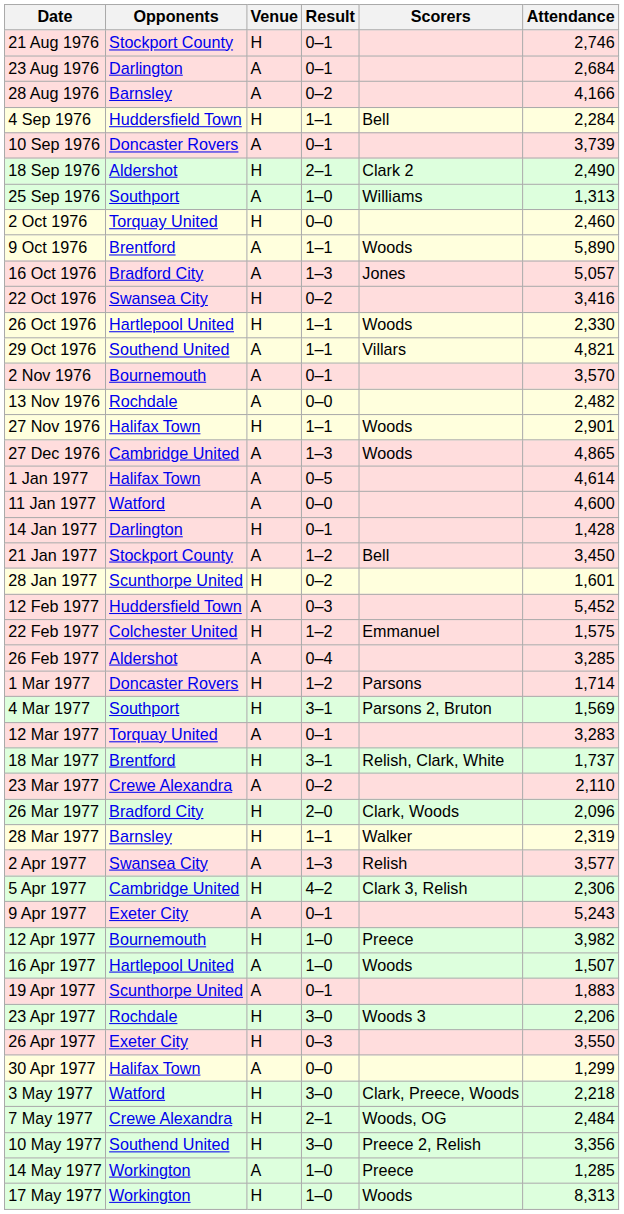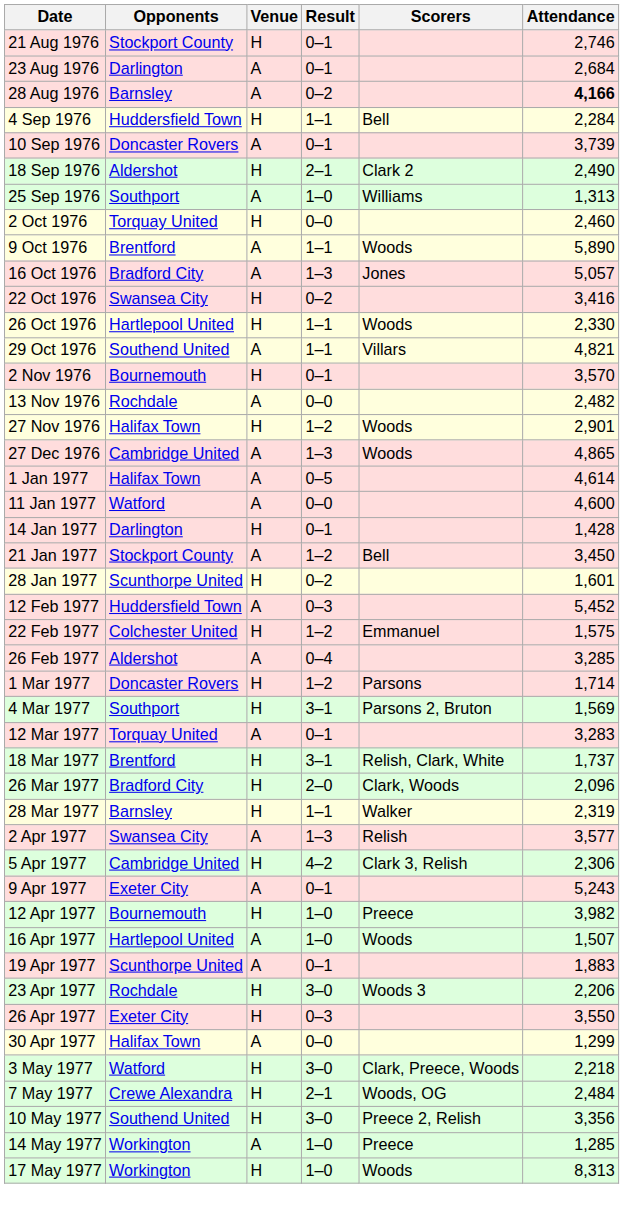 <table class="wikitable sortable">
 <tr>
 <th>Date</th>
 <th>Opponents</th>
 <th>Venue</th>
 <th>Result</th>
 <th>Scorers</th>
 <th>Attendance</th>
 </tr>
 <tr bgcolor="#ffdddd">
 <td>21 Aug 1976</td>
 <td><a href='#'>Stockport County</a></td>
 <td>H</td>
 <td>0–1</td>
 <td></td>
 <td align="right">2,746</td>
 </tr>
 <tr bgcolor="#ffdddd">
 <td>23 Aug 1976</td>
 <td><a href='#'>Darlington</a></td>
 <td>A</td>
 <td>0–1</td>
 <td></td>
 <td align="right">2,684</td>
 </tr>
 <tr bgcolor="#ffdddd">
 <td>28 Aug 1976</td>
 <td><a href='#'>Barnsley</a></td>
 <td>A</td>
 <td>0–2</td>
 <td></td>
-<td align="right">4,166</td>
+<td align="right"><strong>4,166</strong></td>
 </tr>
 <tr bgcolor="#ffffdd">
 <td>4 Sep 1976</td>
 <td><a href='#'>Huddersfield Town</a></td>
 <td>H</td>
 <td>1–1</td>
 <td>Bell</td>
 <td align="right">2,284</td>
 </tr>
 <tr bgcolor="#ffdddd">
 <td>10 Sep 1976</td>
 <td><a href='#'>Doncaster Rovers</a></td>
 <td>A</td>
 <td>0–1</td>
 <td></td>
 <td align="right">3,739</td>
 </tr>
 <tr bgcolor="#ddffdd">
 <td>18 Sep 1976</td>
 <td><a href='#'>Aldershot</a></td>
 <td>H</td>
 <td>2–1</td>
 <td>Clark 2</td>
 <td align="right">2,490</td>
 </tr>
 <tr bgcolor="#ddffdd">
 <td>25 Sep 1976</td>
 <td><a href='#'>Southport</a></td>
 <td>A</td>
 <td>1–0</td>
 <td>Williams</td>
 <td align="right">1,313</td>
 </tr>
 <tr bgcolor="#ffffdd">
 <td>2 Oct 1976</td>
 <td><a href='#'>Torquay United</a></td>
 <td>H</td>
 <td>0–0</td>
 <td></td>
 <td align="right">2,460</td>
 </tr>
 <tr bgcolor="#ffffdd">
 <td>9 Oct 1976</td>
 <td><a href='#'>Brentford</a></td>
 <td>A</td>
 <td>1–1</td>
 <td>Woods</td>
 <td align="right">5,890</td>
 </tr>
 <tr bgcolor="#ffdddd">
 <td>16 Oct 1976</td>
 <td><a href='#'>Bradford City</a></td>
 <td>A</td>
 <td>1–3</td>
 <td>Jones</td>
 <td align="right">5,057</td>
 </tr>
 <tr bgcolor="#ffdddd">
 <td>22 Oct 1976</td>
 <td><a href='#'>Swansea City</a></td>
 <td>H</td>
 <td>0–2</td>
 <td></td>
 <td align="right">3,416</td>
 </tr>
 <tr bgcolor="#ffffdd">
 <td>26 Oct 1976</td>
 <td><a href='#'>Hartlepool United</a></td>
 <td>H</td>
 <td>1–1</td>
 <td>Woods</td>
 <td align="right">2,330</td>
 </tr>
 <tr bgcolor="#ffffdd">
 <td>29 Oct 1976</td>
 <td><a href='#'>Southend United</a></td>
 <td>A</td>
 <td>1–1</td>
 <td>Villars</td>
 <td align="right">4,821</td>
 </tr>
 <tr bgcolor="#ffdddd">
 <td>2 Nov 1976</td>
 <td><a href='#'>Bournemouth</a></td>
-<td>A</td>
+<td>H</td>
 <td>0–1</td>
 <td></td>
 <td align="right">3,570</td>
 </tr>
 <tr bgcolor="#ffffdd">
 <td>13 Nov 1976</td>
 <td><a href='#'>Rochdale</a></td>
 <td>A</td>
 <td>0–0</td>
 <td></td>
 <td align="right">2,482</td>
 </tr>
 <tr bgcolor="#ffffdd">
 <td>27 Nov 1976</td>
 <td><a href='#'>Halifax Town</a></td>
 <td>H</td>
-<td>1–1</td>
+<td>1–2</td>
 <td>Woods</td>
 <td align="right">2,901</td>
 </tr>
 <tr bgcolor="#ffdddd">
 <td>27 Dec 1976</td>
 <td><a href='#'>Cambridge United</a></td>
 <td>A</td>
 <td>1–3</td>
 <td>Woods</td>
 <td align="right">4,865</td>
 </tr>
 <tr bgcolor="#ffdddd">
 <td>1 Jan 1977</td>
 <td><a href='#'>Halifax Town</a></td>
 <td>A</td>
 <td>0–5</td>
 <td></td>
 <td align="right">4,614</td>
 </tr>
 <tr bgcolor="#ffdddd">
 <td>11 Jan 1977</td>
 <td><a href='#'>Watford</a></td>
 <td>A</td>
 <td>0–0</td>
 <td></td>
 <td align="right">4,600</td>
 </tr>
 <tr bgcolor="#ffdddd">
 <td>14 Jan 1977</td>
 <td><a href='#'>Darlington</a></td>
 <td>H</td>
 <td>0–1</td>
 <td></td>
 <td align="right">1,428</td>
 </tr>
 <tr bgcolor="#ffdddd">
 <td>21 Jan 1977</td>
 <td><a href='#'>Stockport County</a></td>
 <td>A</td>
 <td>1–2</td>
 <td>Bell</td>
 <td align="right">3,450</td>
 </tr>
 <tr bgcolor="#ffffdd">
 <td>28 Jan 1977</td>
 <td><a href='#'>Scunthorpe United</a></td>
 <td>H</td>
 <td>0–2</td>
 <td></td>
 <td align="right">1,601</td>
 </tr>
 <tr bgcolor="#ffdddd">
 <td>12 Feb 1977</td>
 <td><a href='#'>Huddersfield Town</a></td>
 <td>A</td>
 <td>0–3</td>
 <td></td>
 <td align="right">5,452</td>
 </tr>
 <tr bgcolor="#ffdddd">
 <td>22 Feb 1977</td>
 <td><a href='#'>Colchester United</a></td>
 <td>H</td>
 <td>1–2</td>
 <td>Emmanuel</td>
 <td align="right">1,575</td>
 </tr>
 <tr bgcolor="#ffdddd">
 <td>26 Feb 1977</td>
 <td><a href='#'>Aldershot</a></td>
 <td>A</td>
 <td>0–4</td>
 <td></td>
 <td align="right">3,285</td>
 </tr>
 <tr bgcolor="#ffdddd">
 <td>1 Mar 1977</td>
 <td><a href='#'>Doncaster Rovers</a></td>
 <td>H</td>
 <td>1–2</td>
 <td>Parsons</td>
 <td align="right">1,714</td>
 </tr>
 <tr bgcolor="#ddffdd">
 <td>4 Mar 1977</td>
 <td><a href='#'>Southport</a></td>
 <td>H</td>
 <td>3–1</td>
 <td>Parsons 2, Bruton</td>
 <td align="right">1,569</td>
 </tr>
 <tr bgcolor="#ffdddd">
 <td>12 Mar 1977</td>
 <td><a href='#'>Torquay United</a></td>
 <td>A</td>
 <td>0–1</td>
 <td></td>
 <td align="right">3,283</td>
 </tr>
 <tr bgcolor="#ddffdd">
 <td>18 Mar 1977</td>
 <td><a href='#'>Brentford</a></td>
 <td>H</td>
 <td>3–1</td>
 <td>Relish, Clark, White</td>
 <td align="right">1,737</td>
-</tr>
-<tr bgcolor="#ffdddd">
-<td>23 Mar 1977</td>
-<td><a href='#'>Crewe Alexandra</a></td>
-<td>A</td>
-<td>0–2</td>
-<td></td>
-<td align="right">2,110</td>
 </tr>
 <tr bgcolor="#ddffdd">
 <td>26 Mar 1977</td>
 <td><a href='#'>Bradford City</a></td>
 <td>H</td>
 <td>2–0</td>
 <td>Clark, Woods</td>
 <td align="right">2,096</td>
 </tr>
 <tr bgcolor="#ffffdd">
 <td>28 Mar 1977</td>
 <td><a href='#'>Barnsley</a></td>
 <td>H</td>
 <td>1–1</td>
 <td>Walker</td>
 <td align="right">2,319</td>
 </tr>
 <tr bgcolor="#ffdddd">
 <td>2 Apr 1977</td>
 <td><a href='#'>Swansea City</a></td>
 <td>A</td>
 <td>1–3</td>
 <td>Relish</td>
 <td align="right">3,577</td>
 </tr>
 <tr bgcolor="#ddffdd">
 <td>5 Apr 1977</td>
 <td><a href='#'>Cambridge United</a></td>
 <td>H</td>
 <td>4–2</td>
 <td>Clark 3, Relish</td>
 <td align="right">2,306</td>
 </tr>
 <tr bgcolor="#ffdddd">
 <td>9 Apr 1977</td>
 <td><a href='#'>Exeter City</a></td>
 <td>A</td>
 <td>0–1</td>
 <td></td>
 <td align="right">5,243</td>
 </tr>
 <tr bgcolor="#ddffdd">
 <td>12 Apr 1977</td>
 <td><a href='#'>Bournemouth</a></td>
 <td>H</td>
 <td>1–0</td>
 <td>Preece</td>
 <td align="right">3,982</td>
 </tr>
 <tr bgcolor="#ddffdd">
 <td>16 Apr 1977</td>
 <td><a href='#'>Hartlepool United</a></td>
 <td>A</td>
 <td>1–0</td>
 <td>Woods</td>
 <td align="right">1,507</td>
 </tr>
 <tr bgcolor="#ffdddd">
 <td>19 Apr 1977</td>
 <td><a href='#'>Scunthorpe United</a></td>
 <td>A</td>
 <td>0–1</td>
 <td></td>
 <td align="right">1,883</td>
 </tr>
 <tr bgcolor="#ddffdd">
 <td>23 Apr 1977</td>
 <td><a href='#'>Rochdale</a></td>
 <td>H</td>
 <td>3–0</td>
 <td>Woods 3</td>
 <td align="right">2,206</td>
 </tr>
 <tr bgcolor="#ffdddd">
 <td>26 Apr 1977</td>
 <td><a href='#'>Exeter City</a></td>
 <td>H</td>
 <td>0–3</td>
 <td></td>
 <td align="right">3,550</td>
 </tr>
 <tr bgcolor="#ffffdd">
 <td>30 Apr 1977</td>
 <td><a href='#'>Halifax Town</a></td>
 <td>A</td>
 <td>0–0</td>
 <td></td>
 <td align="right">1,299</td>
 </tr>
 <tr bgcolor="#ddffdd">
 <td>3 May 1977</td>
 <td><a href='#'>Watford</a></td>
 <td>H</td>
 <td>3–0</td>
 <td>Clark, Preece, Woods</td>
 <td align="right">2,218</td>
 </tr>
 <tr bgcolor="#ddffdd">
 <td>7 May 1977</td>
 <td><a href='#'>Crewe Alexandra</a></td>
 <td>H</td>
 <td>2–1</td>
 <td>Woods, OG</td>
 <td align="right">2,484</td>
 </tr>
 <tr bgcolor="#ddffdd">
 <td>10 May 1977</td>
 <td><a href='#'>Southend United</a></td>
 <td>H</td>
 <td>3–0</td>
 <td>Preece 2, Relish</td>
 <td align="right">3,356</td>
 </tr>
 <tr bgcolor="#ddffdd">
 <td>14 May 1977</td>
 <td><a href='#'>Workington</a></td>
 <td>A</td>
 <td>1–0</td>
 <td>Preece</td>
 <td align="right">1,285</td>
 </tr>
 <tr bgcolor="#ddffdd">
 <td>17 May 1977</td>
 <td><a href='#'>Workington</a></td>
 <td>H</td>
 <td>1–0</td>
 <td>Woods</td>
 <td align="right">8,313</td>
 </tr>
 </table>
